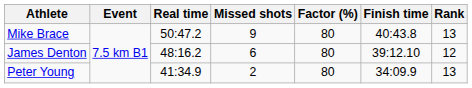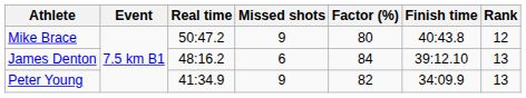 <table class=wikitable>
 <tr>
 <th>Athlete</th>
 <th>Event</th>
 <th>Real time</th>
 <th>Missed shots</th>
 <th>Factor (%)</th>
 <th>Finish time</th>
 <th>Rank</th>
 </tr>
 <tr>
 <td><a href='#'>Mike Brace</a></td>
 <td rowspan=3><a href='#'>7.5 km B1</a></td>
 <td align=center>50:47.2</td>
 <td align=center>9</td>
 <td align=center>80</td>
 <td align=center>40:43.8</td>
-<td align=center>13</td>
+<td align=center>12</td>
 </tr>
 <tr>
 <td><a href='#'>James Denton</a></td>
 <td align=center>48:16.2</td>
 <td align=center>6</td>
-<td align=center>80</td>
+<td align=center>84</td>
 <td align=center>39:12.10</td>
-<td align=center>12</td>
+<td align=center>13</td>
 </tr>
 <tr>
 <td><a href='#'>Peter Young</a></td>
 <td align=center>41:34.9</td>
-<td align=center>2</td>
-<td align=center>80</td>
+<td align=center>9</td>
+<td align=center>82</td>
 <td align=center>34:09.9</td>
 <td align=center>13</td>
 </tr>
 </table>
